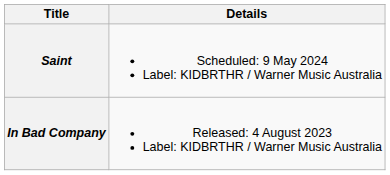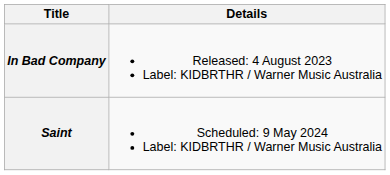 <table class="wikitable plainrowheaders" style="text-align:center;" border="1">
 <tr>
 <th>Title</th>
 <th>Details</th>
 </tr>
 <tr>
+<th scope="row"><em>In Bad Company</em></th>
+<td><br><ul><li>Released: 4 August 2023</li><li>Label: KIDBRTHR / Warner Music Australia</li></ul></td>
+</tr>
+<tr>
 <th scope="row"><em>Saint</em></th>
 <td><br><ul><li>Scheduled: 9 May 2024</li><li>Label: KIDBRTHR / Warner Music Australia</li></ul></td>
 </tr>
-<tr>
-<th scope="row"><em>In Bad Company</em></th>
-<td><br><ul><li>Released: 4 August 2023</li><li>Label: KIDBRTHR / Warner Music Australia</li></ul></td>
-</tr>
 </table>
